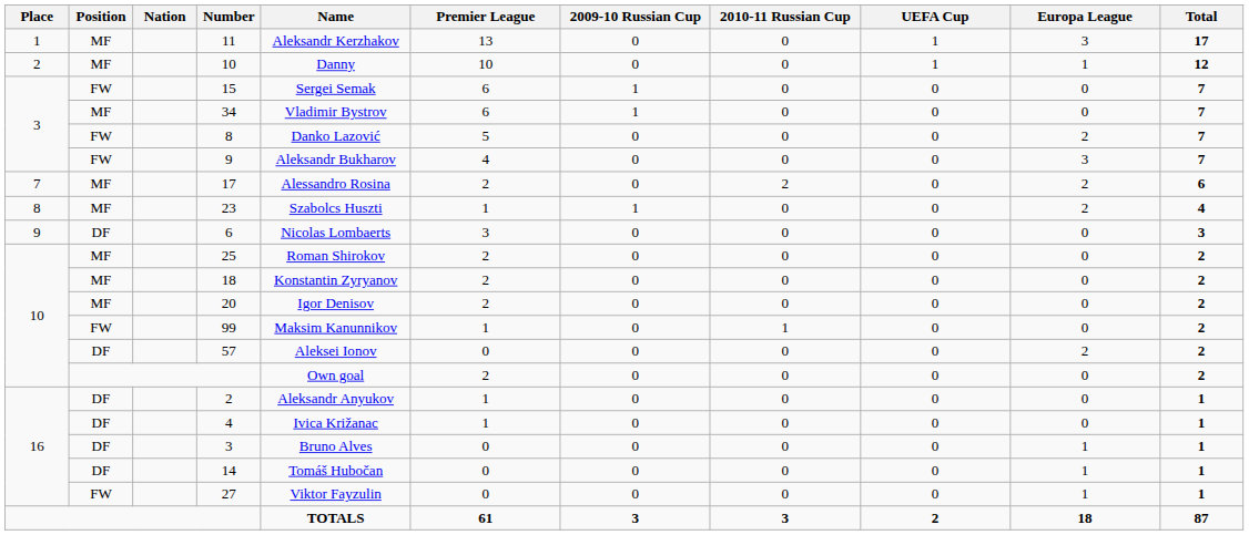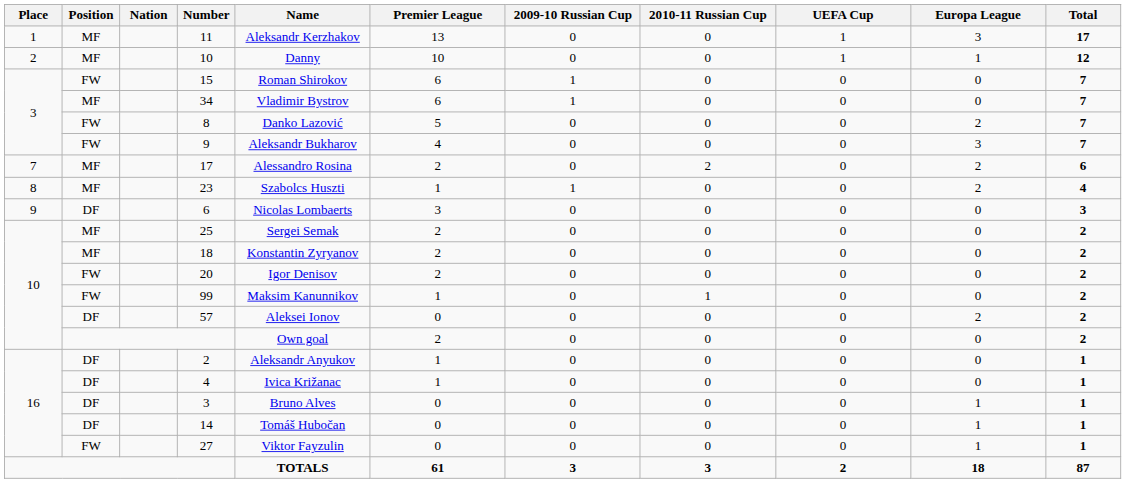 <table class="wikitable" style="font-size: 95%; text-align: center;">
 <tr>
 <th width=60>Place</th>
 <th width=60>Position</th>
 <th width=60>Nation</th>
 <th width=60>Number</th>
 <th width=150>Name</th>
 <th width=150>Premier League</th>
 <th width=150>2009-10 Russian Cup</th>
 <th width=150>2010-11 Russian Cup</th>
 <th width=150>UEFA Cup</th>
 <th width=150>Europa League</th>
 <th width=80><strong>Total</strong></th>
 </tr>
 <tr>
 <td>1</td>
 <td>MF</td>
 <td></td>
 <td>11</td>
 <td><a href='#'>Aleksandr Kerzhakov</a></td>
 <td>13</td>
 <td>0</td>
 <td>0</td>
 <td>1</td>
 <td>3</td>
 <td><strong>17</strong></td>
 </tr>
 <tr>
 <td>2</td>
 <td>MF</td>
 <td></td>
 <td>10</td>
 <td><a href='#'>Danny</a></td>
 <td>10</td>
 <td>0</td>
 <td>0</td>
 <td>1</td>
 <td>1</td>
 <td><strong>12</strong></td>
 </tr>
 <tr>
 <td rowspan="4">3</td>
 <td>FW</td>
 <td></td>
 <td>15</td>
-<td><a href='#'>Sergei Semak</a></td>
+<td><a href='#'>Roman Shirokov</a></td>
 <td>6</td>
 <td>1</td>
 <td>0</td>
 <td>0</td>
 <td>0</td>
 <td><strong>7</strong></td>
 </tr>
 <tr>
 <td>MF</td>
 <td></td>
 <td>34</td>
 <td><a href='#'>Vladimir Bystrov</a></td>
 <td>6</td>
 <td>1</td>
 <td>0</td>
 <td>0</td>
 <td>0</td>
 <td><strong>7</strong></td>
 </tr>
 <tr>
 <td>FW</td>
 <td></td>
 <td>8</td>
 <td><a href='#'>Danko Lazović</a></td>
 <td>5</td>
 <td>0</td>
 <td>0</td>
 <td>0</td>
 <td>2</td>
 <td><strong>7</strong></td>
 </tr>
 <tr>
 <td>FW</td>
 <td></td>
 <td>9</td>
 <td><a href='#'>Aleksandr Bukharov</a></td>
 <td>4</td>
 <td>0</td>
 <td>0</td>
 <td>0</td>
 <td>3</td>
 <td><strong>7</strong></td>
 </tr>
 <tr>
 <td>7</td>
 <td>MF</td>
 <td></td>
 <td>17</td>
 <td><a href='#'>Alessandro Rosina</a></td>
 <td>2</td>
 <td>0</td>
 <td>2</td>
 <td>0</td>
 <td>2</td>
 <td><strong>6</strong></td>
 </tr>
 <tr>
 <td>8</td>
 <td>MF</td>
 <td></td>
 <td>23</td>
 <td><a href='#'>Szabolcs Huszti</a></td>
 <td>1</td>
 <td>1</td>
 <td>0</td>
 <td>0</td>
 <td>2</td>
 <td><strong>4</strong></td>
 </tr>
 <tr>
 <td>9</td>
 <td>DF</td>
 <td></td>
 <td>6</td>
 <td><a href='#'>Nicolas Lombaerts</a></td>
 <td>3</td>
 <td>0</td>
 <td>0</td>
 <td>0</td>
 <td>0</td>
 <td><strong>3</strong></td>
 </tr>
 <tr>
 <td rowspan="6">10</td>
 <td>MF</td>
 <td></td>
 <td>25</td>
-<td><a href='#'>Roman Shirokov</a></td>
+<td><a href='#'>Sergei Semak</a></td>
 <td>2</td>
 <td>0</td>
 <td>0</td>
 <td>0</td>
 <td>0</td>
 <td><strong>2</strong></td>
 </tr>
 <tr>
 <td>MF</td>
 <td></td>
 <td>18</td>
 <td><a href='#'>Konstantin Zyryanov</a></td>
 <td>2</td>
 <td>0</td>
 <td>0</td>
 <td>0</td>
 <td>0</td>
 <td><strong>2</strong></td>
 </tr>
 <tr>
-<td>MF</td>
+<td>FW</td>
 <td></td>
 <td>20</td>
 <td><a href='#'>Igor Denisov</a></td>
 <td>2</td>
 <td>0</td>
 <td>0</td>
 <td>0</td>
 <td>0</td>
 <td><strong>2</strong></td>
 </tr>
 <tr>
 <td>FW</td>
 <td></td>
 <td>99</td>
 <td><a href='#'>Maksim Kanunnikov</a></td>
 <td>1</td>
 <td>0</td>
 <td>1</td>
 <td>0</td>
 <td>0</td>
 <td><strong>2</strong></td>
 </tr>
 <tr>
 <td>DF</td>
 <td></td>
 <td>57</td>
 <td><a href='#'>Aleksei Ionov</a></td>
 <td>0</td>
 <td>0</td>
 <td>0</td>
 <td>0</td>
 <td>2</td>
 <td><strong>2</strong></td>
 </tr>
 <tr>
 <td colspan="3"></td>
 <td><a href='#'>Own goal</a></td>
 <td>2</td>
 <td>0</td>
 <td>0</td>
 <td>0</td>
 <td>0</td>
 <td><strong>2</strong></td>
 </tr>
 <tr>
 <td rowspan="5">16</td>
 <td>DF</td>
 <td></td>
 <td>2</td>
 <td><a href='#'>Aleksandr Anyukov</a></td>
 <td>1</td>
 <td>0</td>
 <td>0</td>
 <td>0</td>
 <td>0</td>
 <td><strong>1</strong></td>
 </tr>
 <tr>
 <td>DF</td>
 <td></td>
 <td>4</td>
 <td><a href='#'>Ivica Križanac</a></td>
 <td>1</td>
 <td>0</td>
 <td>0</td>
 <td>0</td>
 <td>0</td>
 <td><strong>1</strong></td>
 </tr>
 <tr>
 <td>DF</td>
 <td></td>
 <td>3</td>
 <td><a href='#'>Bruno Alves</a></td>
 <td>0</td>
 <td>0</td>
 <td>0</td>
 <td>0</td>
 <td>1</td>
 <td><strong>1</strong></td>
 </tr>
 <tr>
 <td>DF</td>
 <td></td>
 <td>14</td>
 <td><a href='#'>Tomáš Hubočan</a></td>
 <td>0</td>
 <td>0</td>
 <td>0</td>
 <td>0</td>
 <td>1</td>
 <td><strong>1</strong></td>
 </tr>
 <tr>
 <td>FW</td>
 <td></td>
 <td>27</td>
 <td><a href='#'>Viktor Fayzulin</a></td>
 <td>0</td>
 <td>0</td>
 <td>0</td>
 <td>0</td>
 <td>1</td>
 <td><strong>1</strong></td>
 </tr>
 <tr>
 <td colspan="4"></td>
 <td><strong>TOTALS</strong></td>
 <td><strong>61</strong></td>
 <td><strong>3</strong></td>
 <td><strong>3</strong></td>
 <td><strong>2</strong></td>
 <td><strong>18</strong></td>
 <td><strong>87</strong></td>
 </tr>
 </table>
